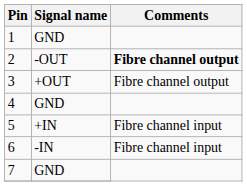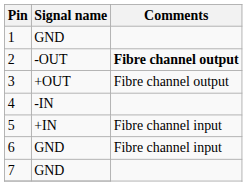 <table class="wikitable">
 <tr>
 <th>Pin</th>
 <th>Signal name</th>
 <th>Comments</th>
 </tr>
 <tr>
 <td>1</td>
 <td>GND</td>
 </tr>
 <tr>
 <td>2</td>
 <td>-OUT</td>
 <td><strong>Fibre channel output</strong></td>
 </tr>
 <tr>
 <td>3</td>
 <td>+OUT</td>
 <td>Fibre channel output</td>
 </tr>
 <tr>
 <td>4</td>
-<td>GND</td>
+<td>-IN</td>
 </tr>
 <tr>
 <td>5</td>
 <td>+IN</td>
 <td>Fibre channel input</td>
 </tr>
 <tr>
 <td>6</td>
-<td>-IN</td>
+<td>GND</td>
 <td>Fibre channel input</td>
 </tr>
 <tr>
 <td>7</td>
 <td>GND</td>
 </tr>
 <tr>
 </tr>
 </table>
